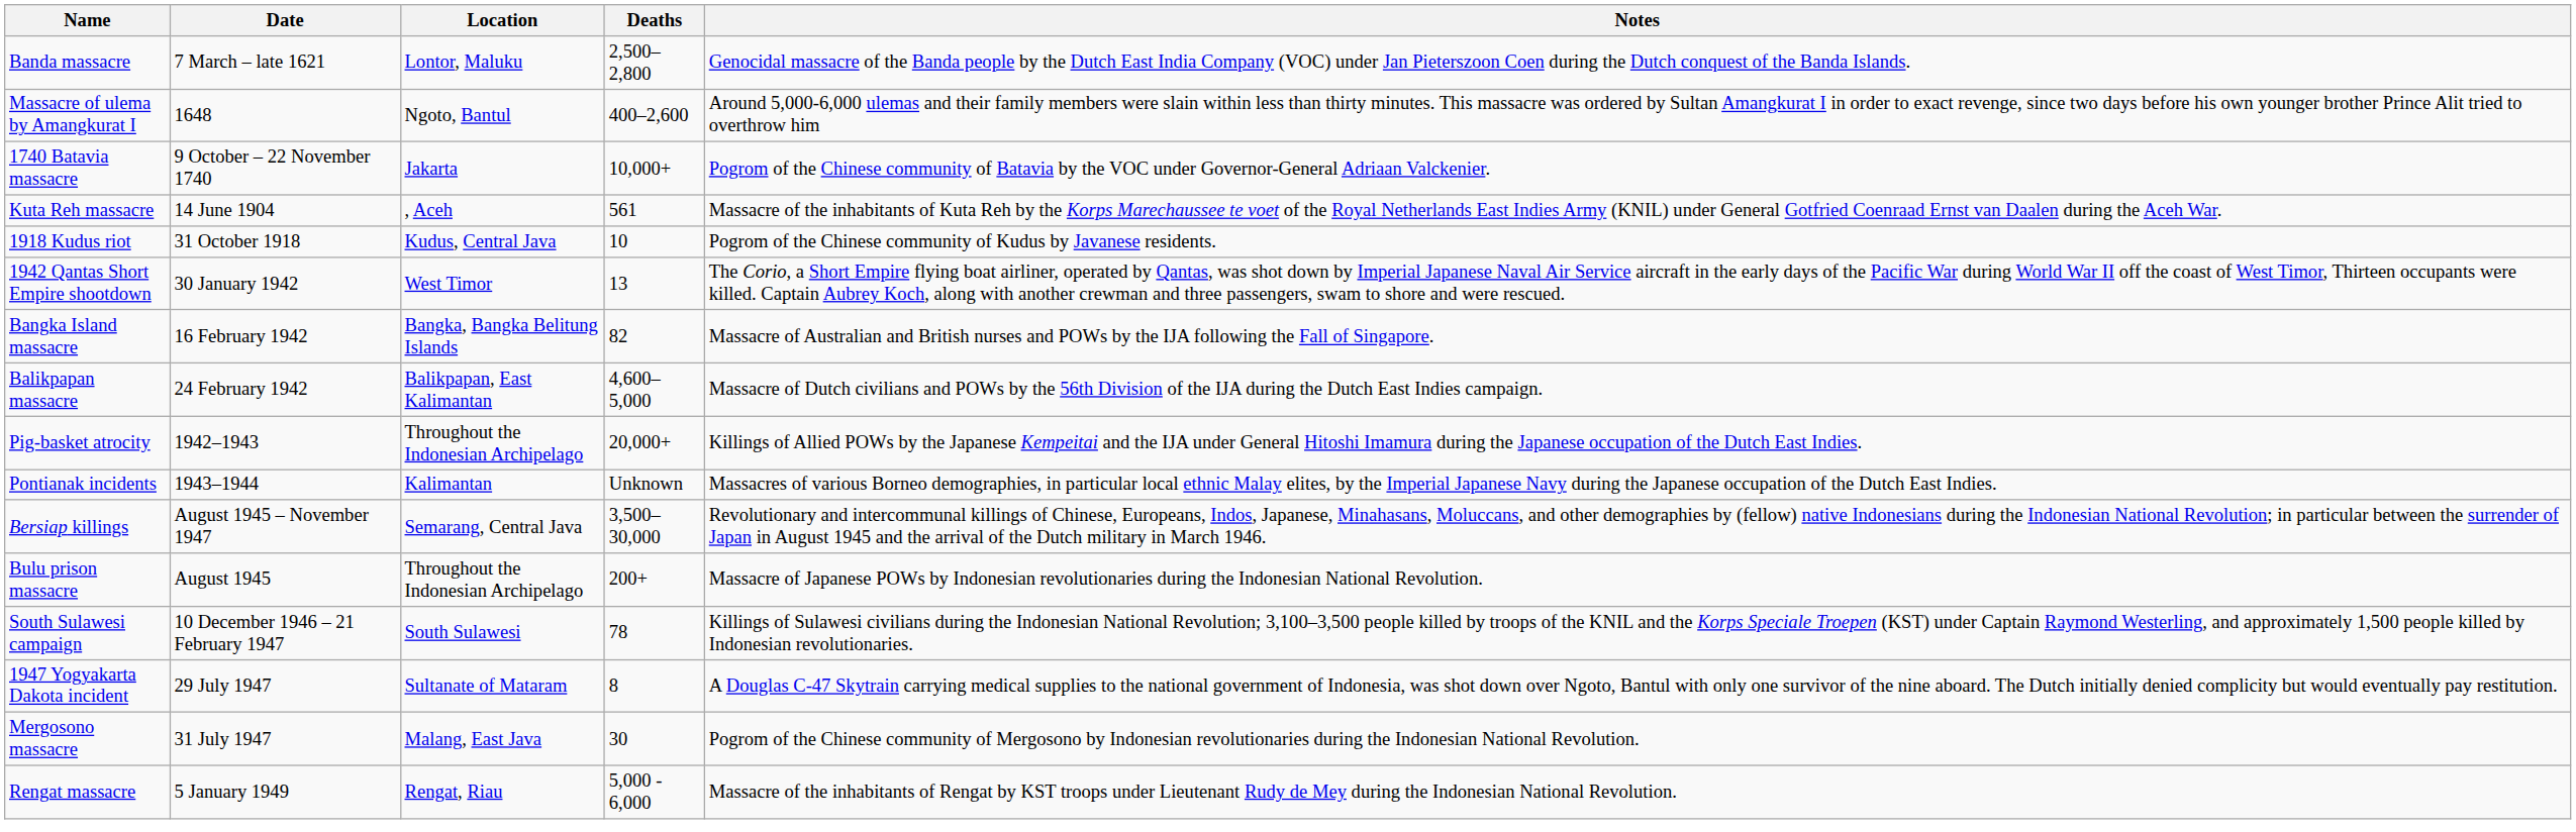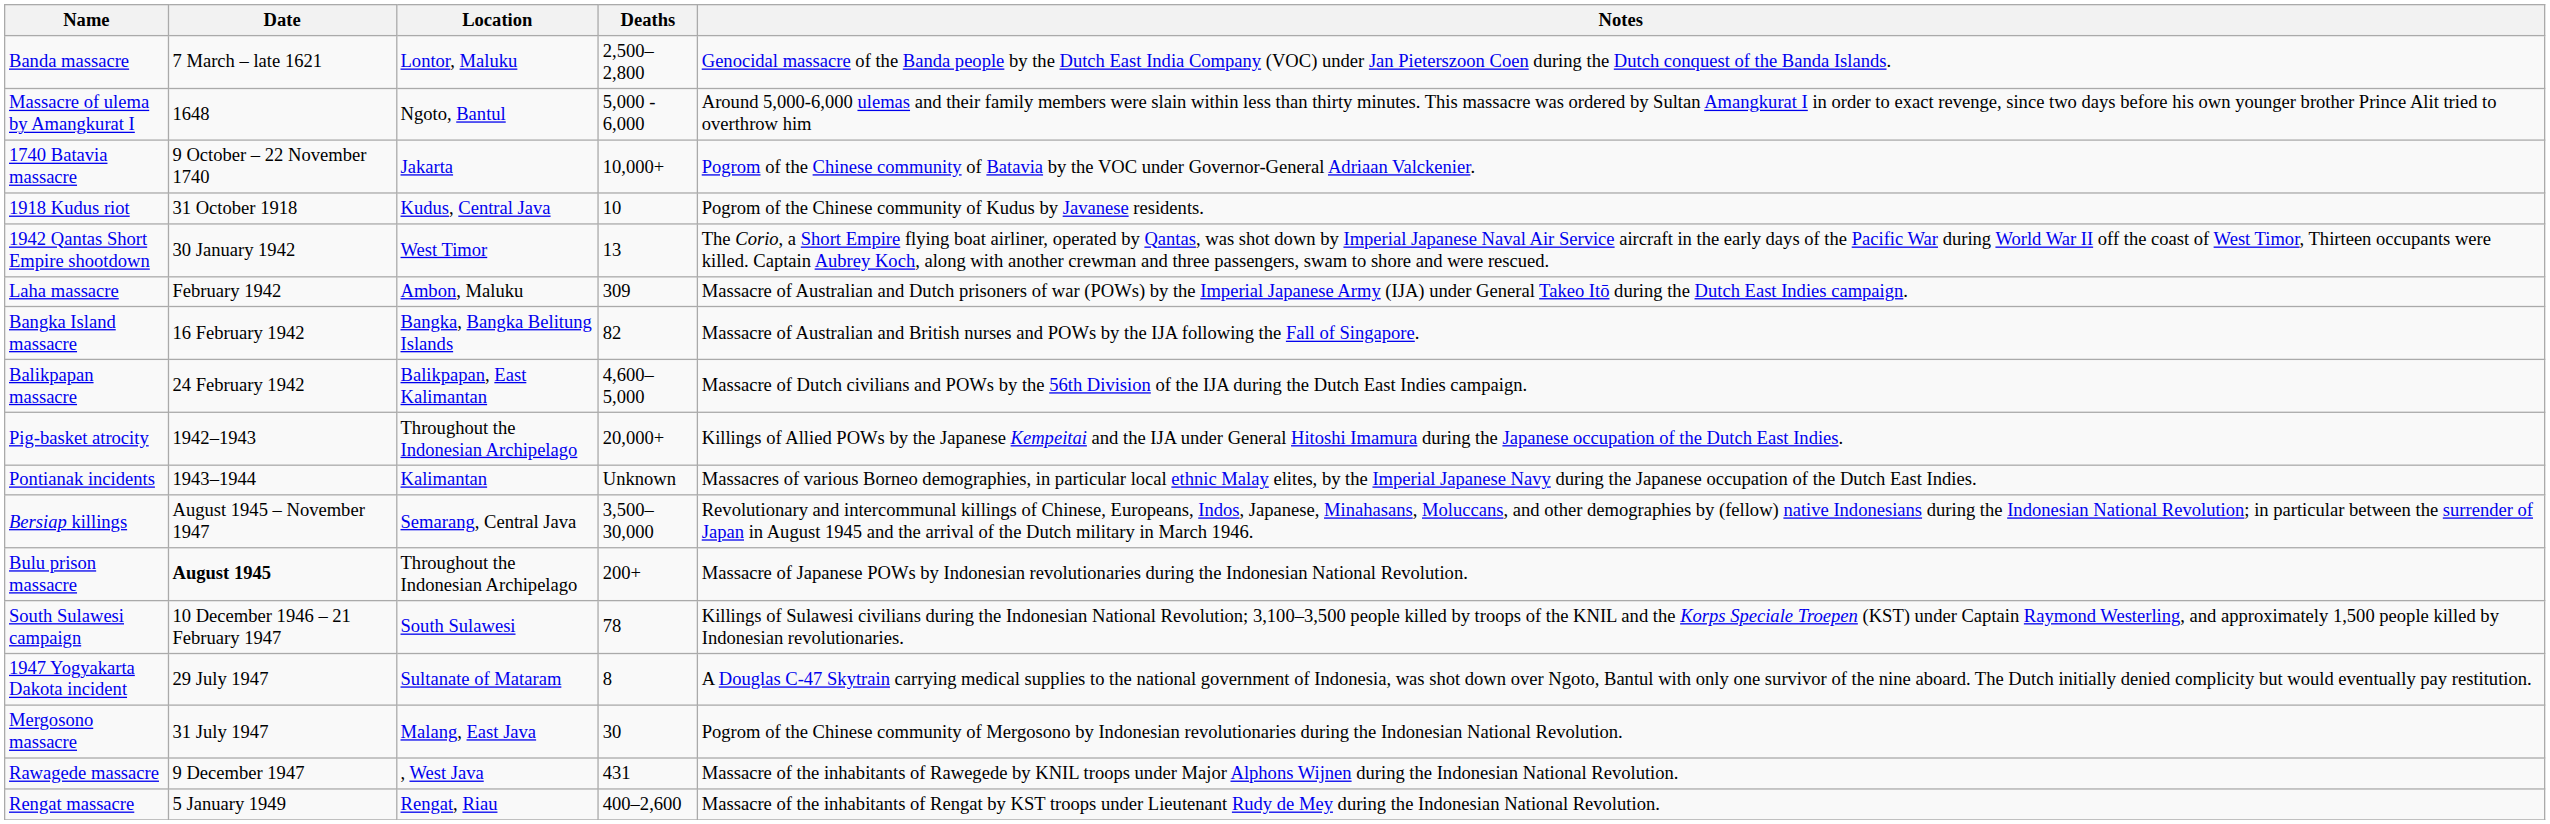 <table class="sortable wikitable" style="font-size:90%;">
 <tr>
 <th style="width:120px;">Name</th>
 <th style="width:170px;">Date</th>
 <th style="width:150px;">Location</th>
 <th style="width:70px;">Deaths</th>
 <th class="unsortable">Notes</th>
 </tr>
 <tr>
 <td><a href='#'>Banda massacre</a></td>
 <td>7 March – late 1621</td>
 <td><a href='#'>Lontor</a>, <a href='#'>Maluku</a></td>
 <td>2,500–2,800</td>
 <td><a href='#'>Genocidal massacre</a> of the <a href='#'>Banda people</a> by the <a href='#'>Dutch East India Company</a> (VOC) under <a href='#'>Jan Pieterszoon Coen</a> during the <a href='#'>Dutch conquest of the Banda Islands</a>.</td>
 </tr>
 <tr>
 <td><a href='#'>Massacre of ulema by Amangkurat I</a></td>
 <td>1648</td>
 <td>Ngoto, <a href='#'>Bantul</a></td>
-<td>400–2,600</td>
+<td>5,000 - 6,000</td>
 <td>Around 5,000-6,000 <a href='#'>ulemas</a> and their family members were slain within less than thirty minutes. This massacre was ordered by Sultan <a href='#'>Amangkurat I</a> in order to exact revenge, since two days before his own younger brother Prince Alit tried to overthrow him</td>
 </tr>
 <tr>
 <td><a href='#'>1740 Batavia massacre</a></td>
 <td>9 October – 22 November 1740</td>
 <td><a href='#'>Jakarta</a></td>
 <td>10,000+</td>
 <td><a href='#'>Pogrom</a> of the <a href='#'>Chinese community</a> of <a href='#'>Batavia</a> by the VOC under Governor-General <a href='#'>Adriaan Valckenier</a>.</td>
-</tr>
-<tr>
-<td><a href='#'>Kuta Reh massacre</a></td>
-<td>14 June 1904</td>
-<td>, <a href='#'>Aceh</a></td>
-<td>561</td>
-<td>Massacre of the inhabitants of Kuta Reh by the <em><a href='#'>Korps Marechaussee te voet</a></em> of the <a href='#'>Royal Netherlands East Indies Army</a> (KNIL) under General <a href='#'>Gotfried Coenraad Ernst van Daalen</a> during the <a href='#'>Aceh War</a>.</td>
 </tr>
 <tr>
 <td><a href='#'>1918 Kudus riot</a></td>
 <td>31 October 1918</td>
 <td><a href='#'>Kudus</a>, <a href='#'>Central Java</a></td>
 <td> 10</td>
 <td>Pogrom of the Chinese community of Kudus by <a href='#'>Javanese</a> residents.</td>
 </tr>
 <tr>
 <td><a href='#'>1942 Qantas Short Empire shootdown</a></td>
 <td>30 January 1942</td>
 <td><a href='#'>West Timor</a></td>
 <td>13</td>
 <td>The <em>Corio</em>, a <a href='#'>Short Empire</a> flying boat airliner, operated by <a href='#'>Qantas</a>, was shot down by <a href='#'>Imperial Japanese Naval Air Service</a> aircraft in the early days of the <a href='#'>Pacific War</a> during <a href='#'>World War II</a> off the coast of <a href='#'>West Timor</a>, Thirteen occupants were killed. Captain <a href='#'>Aubrey Koch</a>, along with another crewman and three passengers, swam to shore and were rescued.</td>
+</tr>
+<tr>
+<td><a href='#'>Laha massacre</a></td>
+<td>February 1942</td>
+<td><a href='#'>Ambon</a>, Maluku</td>
+<td>309</td>
+<td>Massacre of Australian and Dutch prisoners of war (POWs) by the <a href='#'>Imperial Japanese Army</a> (IJA) under General <a href='#'>Takeo Itō</a> during the <a href='#'>Dutch East Indies campaign</a>.</td>
 </tr>
 <tr>
 <td><a href='#'>Bangka Island massacre</a></td>
 <td>16 February 1942</td>
 <td><a href='#'>Bangka</a>, <a href='#'>Bangka Belitung Islands</a></td>
 <td>82</td>
 <td>Massacre of Australian and British nurses and POWs by the IJA following the <a href='#'>Fall of Singapore</a>.</td>
 </tr>
 <tr>
 <td><a href='#'>Balikpapan massacre</a></td>
 <td>24 February 1942</td>
 <td><a href='#'>Balikpapan</a>, <a href='#'>East Kalimantan</a></td>
 <td>4,600–5,000</td>
 <td>Massacre of Dutch civilians and POWs by the <a href='#'>56th Division</a> of the IJA during the Dutch East Indies campaign.</td>
 </tr>
 <tr>
 <td><a href='#'>Pig-basket atrocity</a></td>
 <td>1942–1943</td>
 <td>Throughout the <a href='#'>Indonesian Archipelago</a></td>
 <td>20,000+</td>
 <td>Killings of Allied POWs by the Japanese <em><a href='#'>Kempeitai</a></em> and the IJA under General <a href='#'>Hitoshi Imamura</a> during the <a href='#'>Japanese occupation of the Dutch East Indies</a>.</td>
 </tr>
 <tr>
 <td><a href='#'>Pontianak incidents</a></td>
 <td>1943–1944</td>
 <td><a href='#'>Kalimantan</a></td>
 <td>Unknown</td>
 <td>Massacres of various Borneo demographies, in particular local <a href='#'>ethnic Malay</a> elites, by the <a href='#'>Imperial Japanese Navy</a> during the Japanese occupation of the Dutch East Indies.</td>
 </tr>
 <tr>
 <td><a href='#'><em>Bersiap</em> killings</a></td>
 <td>August 1945 – November 1947</td>
 <td><a href='#'>Semarang</a>, Central Java</td>
 <td>3,500–30,000</td>
 <td>Revolutionary and intercommunal killings of Chinese, Europeans, <a href='#'>Indos</a>, Japanese, <a href='#'>Minahasans</a>, <a href='#'>Moluccans</a>, and other demographies by (fellow) <a href='#'>native Indonesians</a> during the <a href='#'>Indonesian National Revolution</a>; in particular between the <a href='#'>surrender of Japan</a> in August 1945 and the arrival of the Dutch military in March 1946.</td>
 </tr>
 <tr>
 <td><a href='#'>Bulu prison massacre</a></td>
-<td>August 1945</td>
+<td><strong>August 1945</strong></td>
 <td>Throughout the Indonesian Archipelago</td>
 <td>200+</td>
 <td>Massacre of Japanese POWs by Indonesian revolutionaries during the Indonesian National Revolution.</td>
 </tr>
 <tr>
 <td><a href='#'>South Sulawesi campaign</a></td>
 <td>10 December 1946 – 21 February 1947</td>
 <td><a href='#'>South Sulawesi</a></td>
 <td>78</td>
 <td>Killings of Sulawesi civilians during the Indonesian National Revolution; 3,100–3,500 people killed by troops of the KNIL and the <em><a href='#'>Korps Speciale Troepen</a></em> (KST) under Captain <a href='#'>Raymond Westerling</a>, and approximately 1,500 people killed by Indonesian revolutionaries.</td>
 </tr>
 <tr>
 <td><a href='#'>1947 Yogyakarta Dakota incident</a></td>
 <td>29 July 1947</td>
 <td><a href='#'>Sultanate of Mataram</a></td>
 <td>8</td>
 <td>A <a href='#'>Douglas C-47 Skytrain</a> carrying medical supplies to the national government of Indonesia, was shot down over Ngoto, Bantul with only one survivor of the nine aboard. The Dutch initially denied complicity but would eventually pay restitution.</td>
 </tr>
 <tr>
 <td><a href='#'>Mergosono massacre</a></td>
 <td>31 July 1947</td>
 <td><a href='#'>Malang</a>, <a href='#'>East Java</a></td>
 <td>30</td>
 <td>Pogrom of the Chinese community of Mergosono by Indonesian revolutionaries during the Indonesian National Revolution.</td>
 </tr>
 <tr>
+<td><a href='#'>Rawagede massacre</a></td>
+<td>9 December 1947</td>
+<td>, <a href='#'>West Java</a></td>
+<td>431</td>
+<td>Massacre of the inhabitants of Rawegede by KNIL troops under Major <a href='#'>Alphons Wijnen</a> during the Indonesian National Revolution.</td>
+</tr>
+<tr>
 <td><a href='#'>Rengat massacre</a></td>
 <td>5 January 1949</td>
 <td><a href='#'>Rengat</a>, <a href='#'>Riau</a></td>
-<td>5,000 - 6,000</td>
+<td>400–2,600</td>
 <td>Massacre of the inhabitants of Rengat by KST troops under Lieutenant <a href='#'>Rudy de Mey</a> during the Indonesian National Revolution.</td>
 </tr>
 </table>
